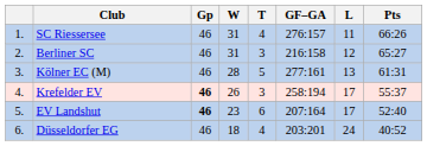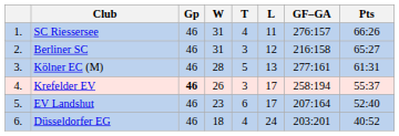 <table class="wikitable">
 <tr>
 <th width="30"></th>
 <th width="200">Club</th>
 <th width="30">Gp</th>
 <th width="30">W</th>
 <th width="30">T</th>
+<th width="30">L</th>
 <th width="70">GF–GA</th>
-<th width="30">L</th>
 <th width="70">Pts</th>
 </tr>
 <tr bgcolor="#BCD2EE" align="center">
 <td>1.</td>
 <td align="left"><a href='#'>SC Riessersee</a></td>
 <td>46</td>
 <td>31</td>
 <td>4</td>
+<td>11</td>
 <td>276:157</td>
-<td>11</td>
 <td>66:26</td>
 </tr>
 <tr bgcolor=#BCD2EE align="center">
 <td>2.</td>
 <td align="left"><a href='#'>Berliner SC</a></td>
 <td>46</td>
 <td>31</td>
 <td>3</td>
+<td>12</td>
 <td>216:158</td>
-<td>12</td>
 <td>65:27</td>
 </tr>
 <tr bgcolor=#BCD2EE align="center">
 <td>3.</td>
 <td align="left"><a href='#'>Kölner EC</a> (M)</td>
 <td>46</td>
 <td>28</td>
 <td>5</td>
+<td>13</td>
 <td>277:161</td>
-<td>13</td>
 <td>61:31</td>
 </tr>
 <tr bgcolor="#FFE4E1" align="center">
 <td>4.</td>
 <td align="left"><a href='#'>Krefelder EV</a></td>
 <td><strong>46</strong></td>
 <td>26</td>
 <td>3</td>
+<td>17</td>
 <td>258:194</td>
-<td>17</td>
 <td>55:37</td>
 </tr>
 <tr bgcolor=#BCD2EE align="center">
 <td>5.</td>
 <td align="left"><a href='#'>EV Landshut</a></td>
-<td><strong>46</strong></td>
+<td>46</td>
 <td>23</td>
 <td>6</td>
+<td>17</td>
 <td>207:164</td>
-<td>17</td>
 <td>52:40</td>
 </tr>
 <tr bgcolor=#BCD2EE align="center">
 <td>6.</td>
 <td align="left"><a href='#'>Düsseldorfer EG</a></td>
 <td>46</td>
 <td>18</td>
 <td>4</td>
+<td>24</td>
 <td>203:201</td>
-<td>24</td>
 <td>40:52</td>
 </tr>
 </table>
